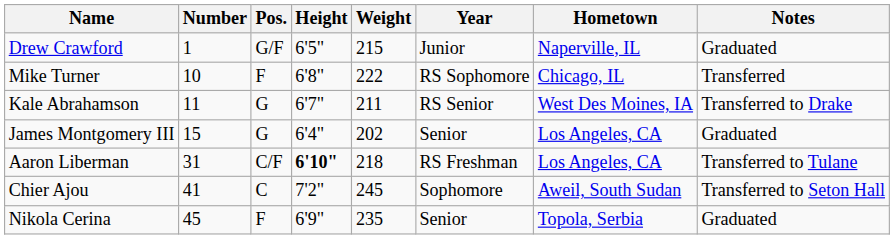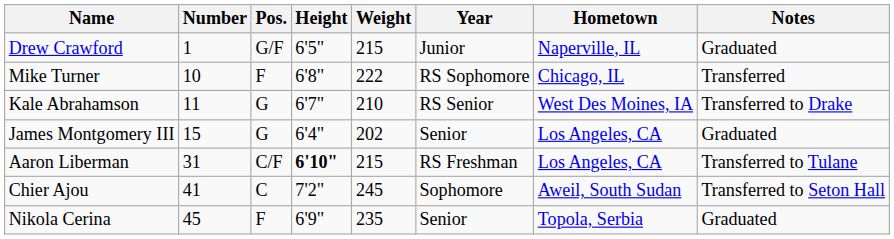 <table class="wikitable sortable" border="1">
 <tr>
 <th>Name</th>
 <th>Number</th>
 <th>Pos.</th>
 <th>Height</th>
 <th>Weight</th>
 <th>Year</th>
 <th>Hometown</th>
 <th class="unsortable">Notes</th>
 </tr>
 <tr>
 <td><a href='#'>Drew Crawford</a></td>
 <td>1</td>
 <td>G/F</td>
 <td>6'5"</td>
 <td>215</td>
 <td>Junior</td>
 <td><a href='#'>Naperville, IL</a></td>
 <td>Graduated</td>
 </tr>
 <tr>
 <td>Mike Turner</td>
 <td>10</td>
 <td>F</td>
 <td>6'8"</td>
 <td>222</td>
 <td>RS Sophomore</td>
 <td><a href='#'>Chicago, IL</a></td>
 <td>Transferred</td>
 </tr>
 <tr>
 <td>Kale Abrahamson</td>
 <td>11</td>
 <td>G</td>
 <td>6'7"</td>
-<td>211</td>
+<td>210</td>
 <td>RS Senior</td>
 <td><a href='#'>West Des Moines, IA</a></td>
 <td>Transferred to <a href='#'>Drake</a></td>
 </tr>
 <tr>
 <td>James Montgomery III</td>
 <td>15</td>
 <td>G</td>
 <td>6'4"</td>
 <td>202</td>
 <td>Senior</td>
 <td><a href='#'>Los Angeles, CA</a></td>
 <td>Graduated</td>
 </tr>
 <tr>
 <td>Aaron Liberman</td>
 <td>31</td>
 <td>C/F</td>
 <td><strong>6'10"</strong></td>
-<td>218</td>
+<td>215</td>
 <td>RS Freshman</td>
 <td><a href='#'>Los Angeles, CA</a></td>
 <td>Transferred to <a href='#'>Tulane</a></td>
 </tr>
 <tr>
 <td>Chier Ajou</td>
 <td>41</td>
 <td>C</td>
 <td>7'2"</td>
 <td>245</td>
 <td>Sophomore</td>
 <td><a href='#'>Aweil, South Sudan</a></td>
 <td>Transferred to <a href='#'>Seton Hall</a></td>
 </tr>
 <tr>
 <td>Nikola Cerina</td>
 <td>45</td>
 <td>F</td>
 <td>6'9"</td>
 <td>235</td>
 <td>Senior</td>
 <td><a href='#'>Topola, Serbia</a></td>
 <td>Graduated</td>
 </tr>
 </table>
